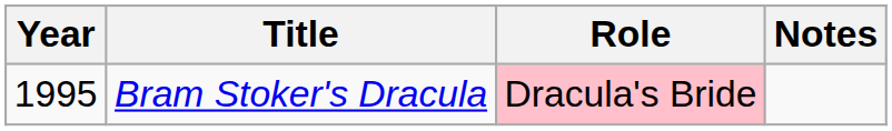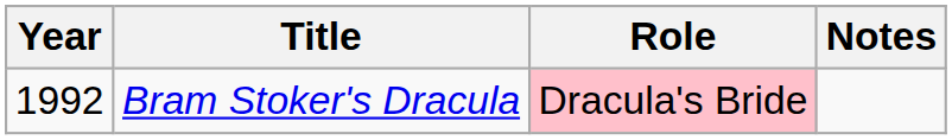 <table class="wikitable">
 <tr>
 <th>Year</th>
 <th>Title</th>
 <th>Role</th>
 <th>Notes</th>
 </tr>
 <tr>
-<td>1995</td>
+<td>1992</td>
 <td><em><a href='#'>Bram Stoker's Dracula</a></em></td>
 <td style="background: pink;">Dracula's Bride</td>
 <td></td>
 </tr>
 </table>
